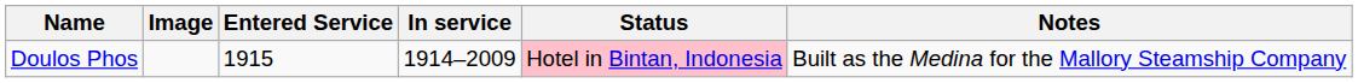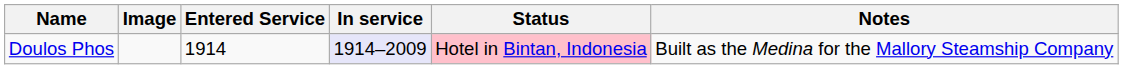 <table class="wikitable sortable">
 <tr>
 <th>Name</th>
 <th>Image</th>
 <th>Entered Service</th>
 <th style="text-align:Center;">In service</th>
 <th>Status</th>
 <th>Notes</th>
 </tr>
 <tr>
 <td><a href='#'>Doulos Phos</a></td>
 <td></td>
-<td>1915</td>
-<td>1914–2009</td>
+<td>1914</td>
+<td style="background: lavender;">1914–2009</td>
 <td style="background: pink;">Hotel in <a href='#'>Bintan, Indonesia</a></td>
 <td>Built as the <em>Medina</em> for the <a href='#'>Mallory Steamship Company</a></td>
 </tr>
 </table>
